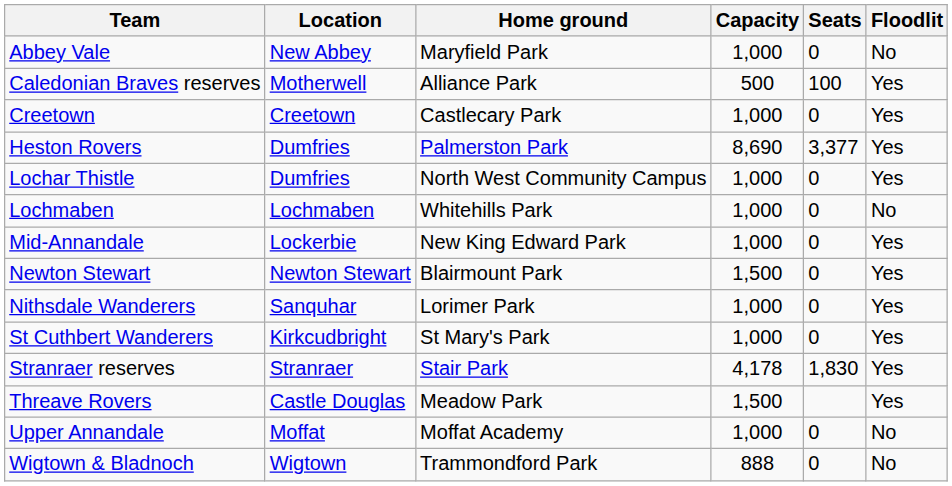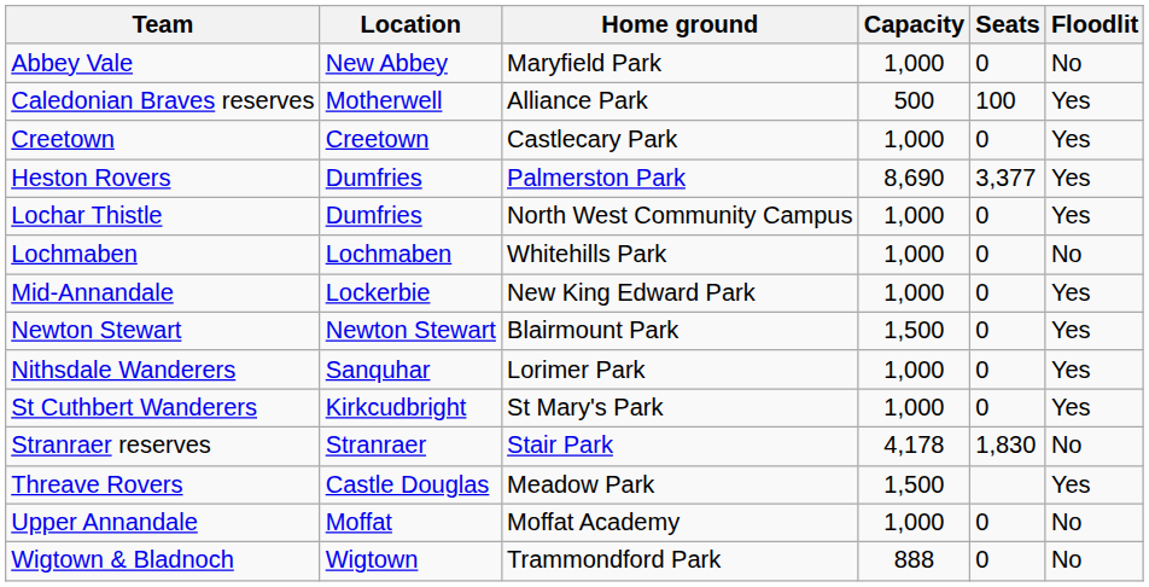 <table class="wikitable sortable">
 <tr>
 <th>Team</th>
 <th>Location</th>
 <th>Home ground</th>
 <th>Capacity</th>
 <th>Seats</th>
 <th>Floodlit</th>
 </tr>
 <tr>
 <td><a href='#'>Abbey Vale</a></td>
 <td><a href='#'>New Abbey</a></td>
 <td>Maryfield Park</td>
 <td align=center>1,000</td>
 <td>0</td>
 <td>No</td>
 </tr>
 <tr>
 <td><a href='#'>Caledonian Braves</a> reserves</td>
 <td><a href='#'>Motherwell</a></td>
 <td>Alliance Park</td>
 <td align=center>500</td>
 <td>100</td>
 <td>Yes</td>
 </tr>
 <tr>
 <td><a href='#'>Creetown</a></td>
 <td><a href='#'>Creetown</a></td>
 <td>Castlecary Park</td>
 <td align=center>1,000</td>
 <td>0</td>
 <td>Yes</td>
 </tr>
 <tr>
 <td><a href='#'>Heston Rovers</a></td>
 <td><a href='#'>Dumfries</a></td>
 <td><a href='#'>Palmerston Park</a></td>
 <td align=center>8,690</td>
 <td>3,377</td>
 <td>Yes</td>
 </tr>
 <tr>
 <td><a href='#'>Lochar Thistle</a></td>
 <td><a href='#'>Dumfries</a></td>
 <td>North West Community Campus</td>
 <td align=center>1,000</td>
 <td>0</td>
 <td>Yes</td>
 </tr>
 <tr>
 <td><a href='#'>Lochmaben</a></td>
 <td><a href='#'>Lochmaben</a></td>
 <td>Whitehills Park</td>
 <td align=center>1,000</td>
 <td>0</td>
 <td>No</td>
 </tr>
 <tr>
 <td><a href='#'>Mid-Annandale</a></td>
 <td><a href='#'>Lockerbie</a></td>
 <td>New King Edward Park</td>
 <td align=center>1,000</td>
 <td>0</td>
 <td>Yes</td>
 </tr>
 <tr>
 <td><a href='#'>Newton Stewart</a> </td>
 <td><a href='#'>Newton Stewart</a></td>
 <td>Blairmount Park</td>
 <td align=center>1,500</td>
 <td>0</td>
 <td>Yes</td>
 </tr>
 <tr>
 <td><a href='#'>Nithsdale Wanderers</a></td>
 <td><a href='#'>Sanquhar</a></td>
 <td>Lorimer Park</td>
 <td align=center>1,000</td>
 <td>0</td>
 <td>Yes</td>
 </tr>
 <tr>
 <td><a href='#'>St Cuthbert Wanderers</a> </td>
 <td><a href='#'>Kirkcudbright</a></td>
 <td>St Mary's Park</td>
 <td align=center>1,000</td>
 <td>0</td>
 <td>Yes</td>
 </tr>
 <tr>
 <td><a href='#'>Stranraer</a> reserves</td>
 <td><a href='#'>Stranraer</a></td>
 <td><a href='#'>Stair Park</a></td>
 <td align=center>4,178</td>
 <td>1,830</td>
-<td>Yes</td>
+<td>No</td>
 </tr>
 <tr>
 <td><a href='#'>Threave Rovers</a> </td>
 <td><a href='#'>Castle Douglas</a></td>
 <td>Meadow Park</td>
 <td align=center>1,500</td>
 <td></td>
 <td>Yes</td>
 </tr>
 <tr>
 <td><a href='#'>Upper Annandale</a></td>
 <td><a href='#'>Moffat</a></td>
 <td>Moffat Academy</td>
 <td align=center>1,000</td>
 <td>0</td>
 <td>No</td>
 </tr>
 <tr>
 <td><a href='#'>Wigtown & Bladnoch</a> </td>
 <td><a href='#'>Wigtown</a></td>
 <td>Trammondford Park</td>
 <td align=center>888</td>
 <td>0</td>
 <td>No</td>
 </tr>
 </table>
